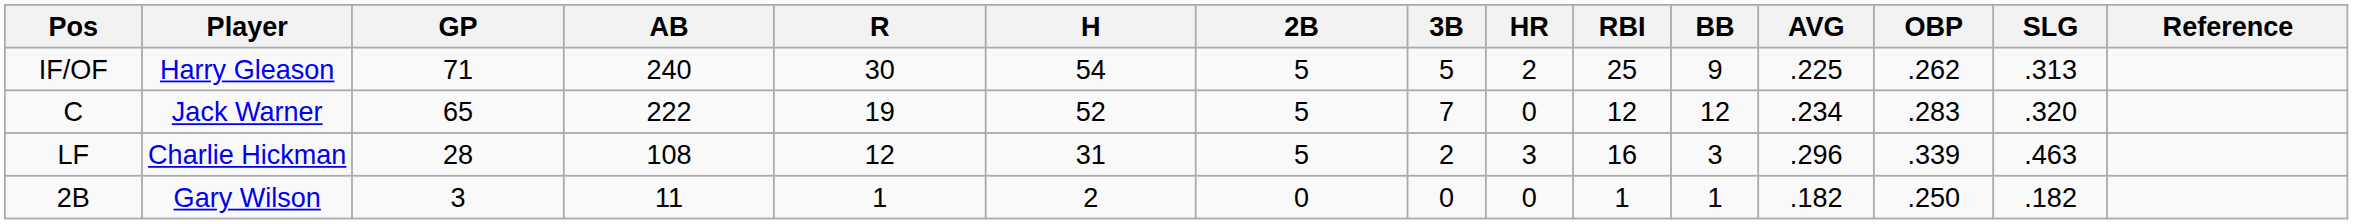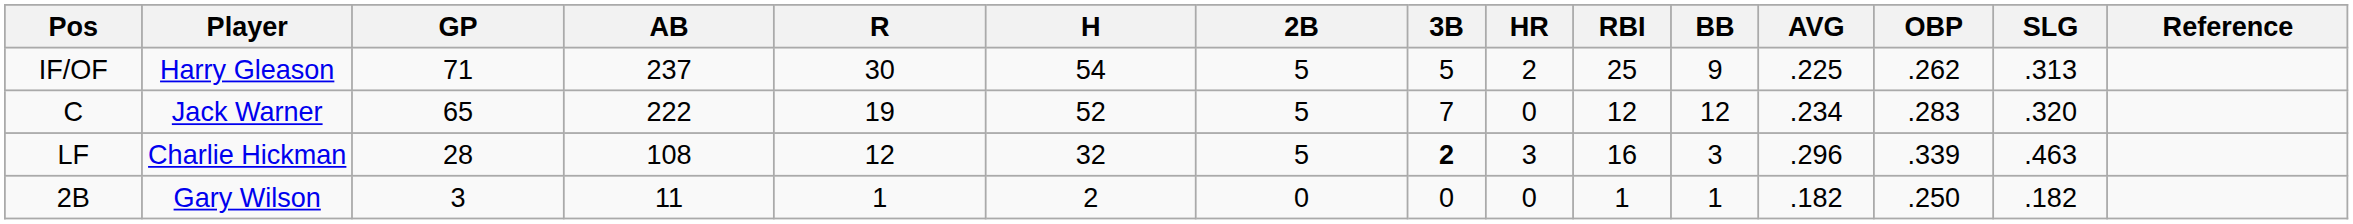 <table class="wikitable sortable" style="text-align:center; font-size: 95%">
 <tr>
 <th>Pos</th>
 <th bgcolor="#DDDDFF" width="9%">Player</th>
 <th bgcolor="#DDDDFF" width="9%">GP</th>
 <th bgcolor="#DDDDFF" width="9%">AB</th>
 <th bgcolor="#DDDDFF" width="9%">R</th>
 <th bgcolor="#DDDDFF" width="9%">H</th>
 <th bgcolor="#DDDDFF" width="9%">2B</th>
 <th>3B</th>
 <th>HR</th>
 <th>RBI</th>
 <th>BB</th>
 <th>AVG</th>
 <th>OBP</th>
 <th>SLG</th>
 <th>Reference</th>
 </tr>
 <tr>
 <td>IF/OF</td>
 <td><a href='#'>Harry Gleason</a></td>
 <td>71</td>
-<td>240</td>
+<td>237</td>
 <td>30</td>
 <td>54</td>
 <td>5</td>
 <td>5</td>
 <td>2</td>
 <td>25</td>
 <td>9</td>
 <td>.225</td>
 <td>.262</td>
 <td>.313</td>
 <td></td>
 </tr>
 <tr>
 <td>C</td>
 <td><a href='#'>Jack Warner</a></td>
 <td>65</td>
 <td>222</td>
 <td>19</td>
 <td>52</td>
 <td>5</td>
 <td>7</td>
 <td>0</td>
 <td>12</td>
 <td>12</td>
 <td>.234</td>
 <td>.283</td>
 <td>.320</td>
 <td></td>
 </tr>
 <tr>
 <td>LF</td>
 <td><a href='#'>Charlie Hickman</a></td>
 <td>28</td>
 <td>108</td>
 <td>12</td>
-<td>31</td>
+<td>32</td>
 <td>5</td>
-<td>2</td>
+<td><strong>2</strong></td>
 <td>3</td>
 <td>16</td>
 <td>3</td>
 <td>.296</td>
 <td>.339</td>
 <td>.463</td>
 <td></td>
 </tr>
 <tr>
 <td>2B</td>
 <td><a href='#'>Gary Wilson</a></td>
 <td>3</td>
 <td>11</td>
 <td>1</td>
 <td>2</td>
 <td>0</td>
 <td>0</td>
 <td>0</td>
 <td>1</td>
 <td>1</td>
 <td>.182</td>
 <td>.250</td>
 <td>.182</td>
 <td></td>
 </tr>
 </table>
